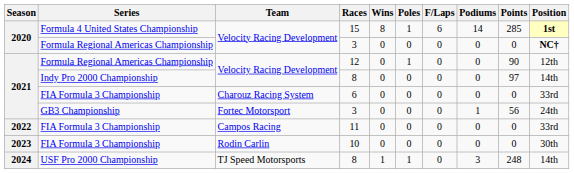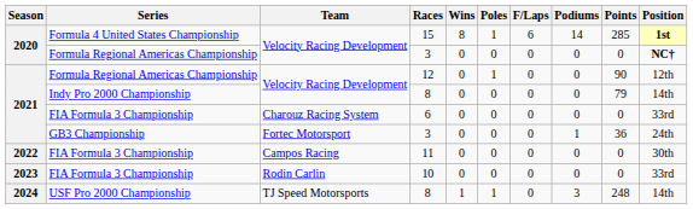 <table class="wikitable" style="font-size: 90%; text-align:center">
 <tr>
 <th>Season</th>
 <th>Series</th>
 <th>Team</th>
 <th>Races</th>
 <th>Wins</th>
 <th>Poles</th>
 <th>F/Laps</th>
 <th>Podiums</th>
 <th>Points</th>
 <th>Position</th>
 </tr>
 <tr>
 <th rowspan=2>2020</th>
 <td align=left><a href='#'>Formula 4 United States Championship</a></td>
 <td align=left rowspan=2><a href='#'>Velocity Racing Development</a></td>
 <td>15</td>
 <td>8</td>
 <td>1</td>
 <td>6</td>
 <td>14</td>
 <td>285</td>
 <td style="background:#FFFFBF;"><strong>1st</strong></td>
 </tr>
 <tr>
 <td align=left><a href='#'>Formula Regional Americas Championship</a></td>
 <td>3</td>
 <td>0</td>
 <td>0</td>
 <td>0</td>
 <td>0</td>
 <td>0</td>
 <td><strong>NC†</strong></td>
 </tr>
 <tr>
 <th rowspan=4>2021</th>
 <td align=left><a href='#'>Formula Regional Americas Championship</a></td>
 <td align=left rowspan=2><a href='#'>Velocity Racing Development</a></td>
 <td>12</td>
 <td>0</td>
 <td>1</td>
 <td>0</td>
 <td>0</td>
 <td>90</td>
 <td>12th</td>
 </tr>
 <tr>
 <td align=left><a href='#'>Indy Pro 2000 Championship</a></td>
 <td>8</td>
 <td>0</td>
 <td>0</td>
 <td>0</td>
 <td>0</td>
-<td>97</td>
+<td>79</td>
 <td>14th</td>
 </tr>
 <tr>
 <td align=left><a href='#'>FIA Formula 3 Championship</a></td>
 <td align=left><a href='#'>Charouz Racing System</a></td>
 <td>6</td>
 <td>0</td>
 <td>0</td>
 <td>0</td>
 <td>0</td>
 <td>0</td>
 <td>33rd</td>
 </tr>
 <tr>
 <td align=left><a href='#'>GB3 Championship</a></td>
 <td align=left><a href='#'>Fortec Motorsport</a></td>
 <td>3</td>
 <td>0</td>
 <td>0</td>
 <td>0</td>
 <td>1</td>
-<td>56</td>
+<td>36</td>
 <td>24th</td>
 </tr>
 <tr>
 <th>2022</th>
 <td align=left><a href='#'>FIA Formula 3 Championship</a></td>
 <td align=left><a href='#'>Campos Racing</a></td>
 <td>11</td>
 <td>0</td>
 <td>0</td>
 <td>0</td>
 <td>0</td>
 <td>0</td>
-<td>33rd</td>
+<td>30th</td>
 </tr>
 <tr>
 <th>2023</th>
 <td align=left><a href='#'>FIA Formula 3 Championship</a></td>
 <td align=left><a href='#'>Rodin Carlin</a></td>
 <td>10</td>
 <td>0</td>
 <td>0</td>
 <td>0</td>
 <td>0</td>
 <td>0</td>
-<td>30th</td>
+<td>33rd</td>
 </tr>
 <tr>
 <th>2024</th>
 <td align=left><a href='#'>USF Pro 2000 Championship</a></td>
 <td align=left>TJ Speed Motorsports</td>
 <td>8</td>
 <td>1</td>
 <td>1</td>
 <td>0</td>
 <td>3</td>
 <td>248</td>
 <td>14th</td>
 </tr>
 </table>
